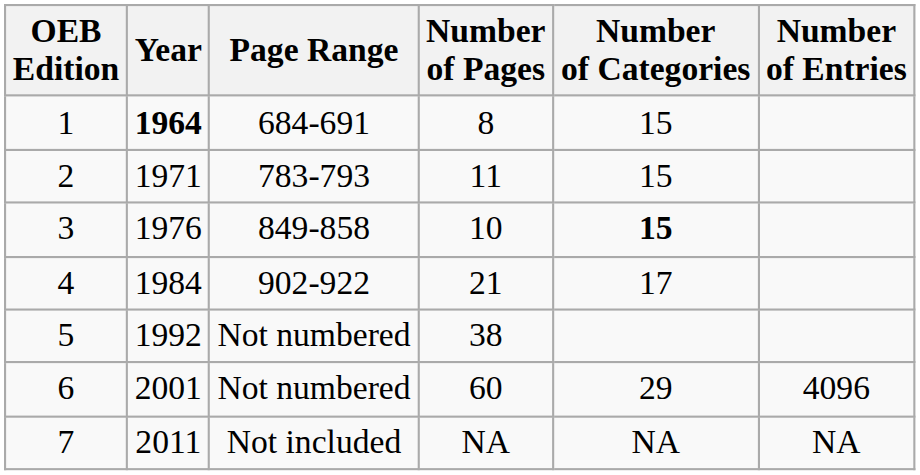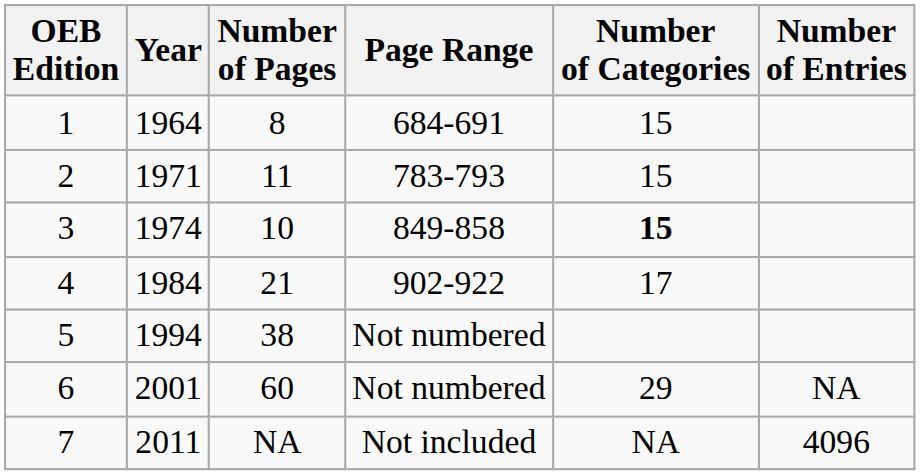 <table class="wikitable">
 <tr>
 <th>OEB<br>Edition</th>
 <th>Year</th>
+<th>Number<br>of Pages</th>
 <th>Page Range</th>
-<th>Number<br>of Pages</th>
 <th>Number<br>of Categories</th>
 <th>Number<br>of Entries</th>
 </tr>
 <tr style="text-align:center">
 <td>1</td>
-<td><strong>1964</strong></td>
+<td>1964</td>
+<td>8</td>
 <td>684-691</td>
-<td>8</td>
 <td>15</td>
 <td></td>
 </tr>
 <tr style="text-align:center">
 <td>2</td>
 <td>1971</td>
+<td>11</td>
 <td>783-793</td>
-<td>11</td>
 <td>15</td>
 <td></td>
 </tr>
 <tr style="text-align:center">
 <td>3</td>
-<td>1976</td>
+<td>1974</td>
+<td>10</td>
 <td>849-858</td>
-<td>10</td>
 <td><strong>15</strong></td>
 <td></td>
 </tr>
 <tr style="text-align:center">
 <td>4</td>
 <td>1984</td>
+<td>21</td>
 <td>902-922</td>
-<td>21</td>
 <td>17</td>
 <td></td>
 </tr>
 <tr style="text-align:center">
 <td>5</td>
-<td>1992</td>
+<td>1994</td>
+<td>38</td>
 <td>Not numbered</td>
-<td>38</td>
 <td></td>
 <td></td>
 </tr>
 <tr style="text-align:center">
 <td>6</td>
 <td>2001</td>
+<td>60</td>
 <td>Not numbered</td>
-<td>60</td>
 <td>29</td>
-<td>4096</td>
+<td>NA</td>
 </tr>
 <tr style="text-align:center">
 <td>7</td>
 <td>2011</td>
+<td>NA</td>
 <td>Not included</td>
 <td>NA</td>
-<td>NA</td>
-<td>NA</td>
+<td>4096</td>
 </tr>
 </table>
